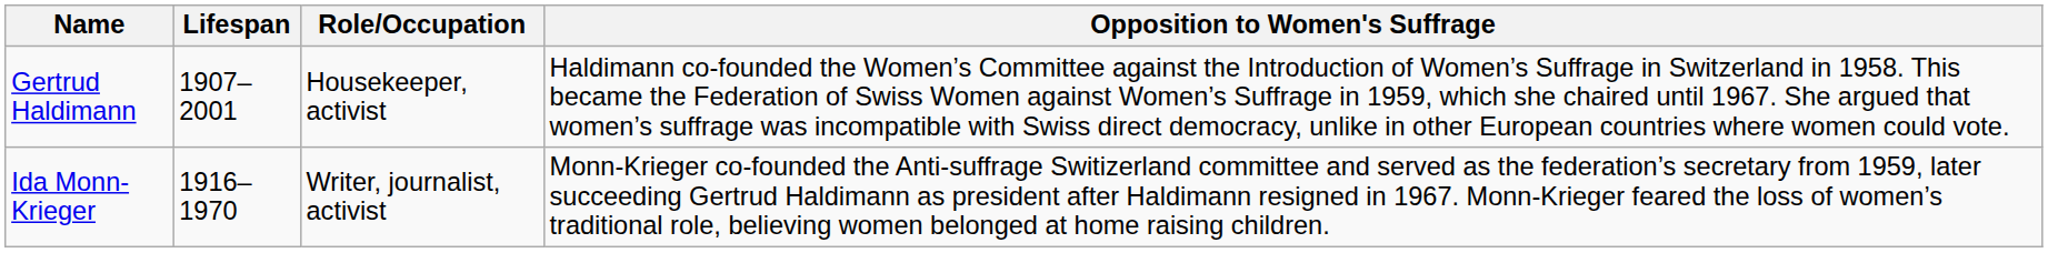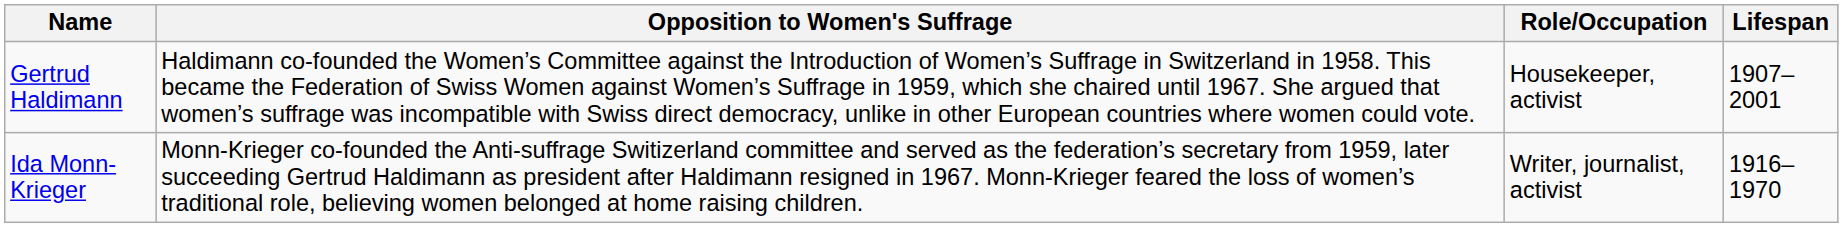 <table class="wikitable sortable">
 <tr>
 <th>Name</th>
+<th>Opposition to Women's Suffrage</th>
+<th>Role/Occupation</th>
 <th>Lifespan</th>
-<th>Role/Occupation</th>
-<th>Opposition to Women's Suffrage</th>
 </tr>
 <tr>
 <td><a href='#'>Gertrud Haldimann</a></td>
+<td>Haldimann co-founded the Women’s Committee against the Introduction of Women’s Suffrage in Switzerland in 1958. This became the Federation of Swiss Women against Women’s Suffrage in 1959, which she chaired until 1967. She argued that women’s suffrage was incompatible with Swiss direct democracy, unlike in other European countries where women could vote.</td>
+<td>Housekeeper, activist</td>
 <td>1907–2001</td>
-<td>Housekeeper, activist</td>
-<td>Haldimann co-founded the Women’s Committee against the Introduction of Women’s Suffrage in Switzerland in 1958. This became the Federation of Swiss Women against Women’s Suffrage in 1959, which she chaired until 1967. She argued that women’s suffrage was incompatible with Swiss direct democracy, unlike in other European countries where women could vote.</td>
 </tr>
 <tr>
 <td><a href='#'>Ida Monn-Krieger</a></td>
+<td>Monn-Krieger co-founded the Anti-suffrage Switizerland committee and served as the federation’s secretary from 1959, later succeeding Gertrud Haldimann as president after Haldimann resigned in 1967. Monn-Krieger feared the loss of women’s traditional role, believing women belonged at home raising children.</td>
+<td>Writer, journalist, activist</td>
 <td>1916–1970</td>
-<td>Writer, journalist, activist</td>
-<td>Monn-Krieger co-founded the Anti-suffrage Switizerland committee and served as the federation’s secretary from 1959, later succeeding Gertrud Haldimann as president after Haldimann resigned in 1967. Monn-Krieger feared the loss of women’s traditional role, believing women belonged at home raising children.</td>
 </tr>
 </table>
